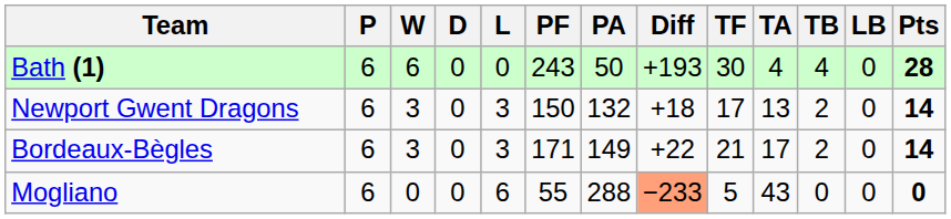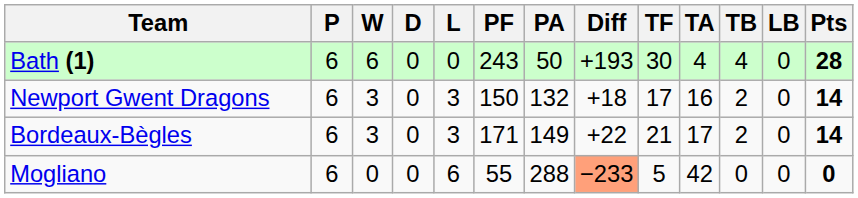 <table class="wikitable" style="text-align:center">
 <tr>
 <th width="200">Team</th>
 <th width="20">P</th>
 <th width="20">W</th>
 <th width="20">D</th>
 <th width="20">L</th>
 <th width="20">PF</th>
 <th width="20">PA</th>
 <th width="20">Diff</th>
 <th width="20">TF</th>
 <th width="20">TA</th>
 <th width="20">TB</th>
 <th width="20">LB</th>
 <th width="20">Pts</th>
 </tr>
 <tr bgcolor="#ccffcc">
 <td align=left> <a href='#'>Bath</a> <strong>(1)</strong></td>
 <td>6</td>
 <td>6</td>
 <td>0</td>
 <td>0</td>
 <td>243</td>
 <td>50</td>
 <td>+193</td>
 <td>30</td>
 <td>4</td>
 <td>4</td>
 <td>0</td>
 <td><strong>28</strong></td>
 </tr>
 <tr>
 <td align=left> <a href='#'>Newport Gwent Dragons</a></td>
 <td>6</td>
 <td>3</td>
 <td>0</td>
 <td>3</td>
 <td>150</td>
 <td>132</td>
 <td>+18</td>
 <td>17</td>
-<td>13</td>
+<td>16</td>
 <td>2</td>
 <td>0</td>
 <td><strong>14</strong></td>
 </tr>
 <tr>
 <td align=left> <a href='#'>Bordeaux-Bègles</a></td>
 <td>6</td>
 <td>3</td>
 <td>0</td>
 <td>3</td>
 <td>171</td>
 <td>149</td>
 <td>+22</td>
 <td>21</td>
 <td>17</td>
 <td>2</td>
 <td>0</td>
 <td><strong>14</strong></td>
 </tr>
 <tr>
 <td align=left> <a href='#'>Mogliano</a></td>
 <td>6</td>
 <td>0</td>
 <td>0</td>
 <td>6</td>
 <td>55</td>
 <td>288</td>
 <td style="background: lightsalmon;">−233</td>
 <td>5</td>
-<td>43</td>
+<td>42</td>
 <td>0</td>
 <td>0</td>
 <td><strong>0</strong></td>
 </tr>
 </table>
